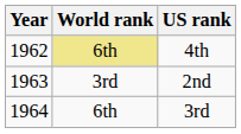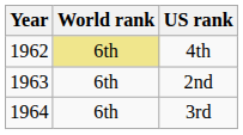 <table class=wikitable>
 <tr>
 <th>Year</th>
 <th>World rank</th>
 <th>US rank</th>
 </tr>
 <tr>
 <td>1962</td>
 <td align="center" style="background: khaki;">6th</td>
 <td align="center">4th</td>
 </tr>
 <tr>
 <td>1963</td>
-<td align="center">3rd</td>
+<td align="center">6th</td>
 <td align="center">2nd</td>
 </tr>
 <tr>
 <td>1964</td>
 <td align="center">6th</td>
 <td align="center">3rd</td>
 </tr>
 </table>
